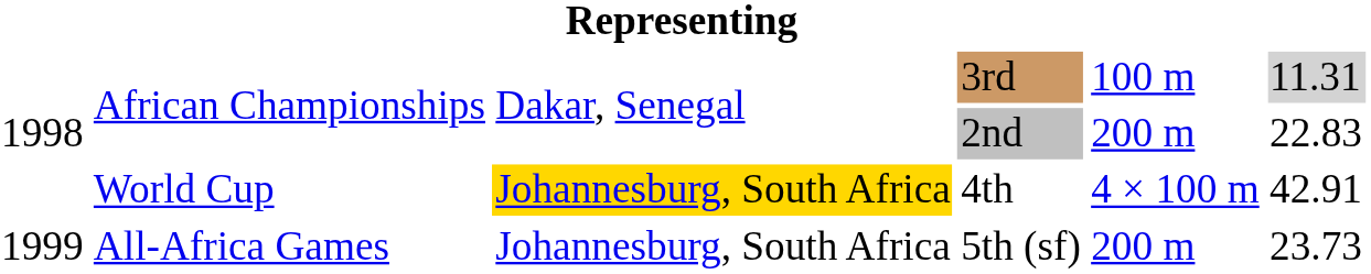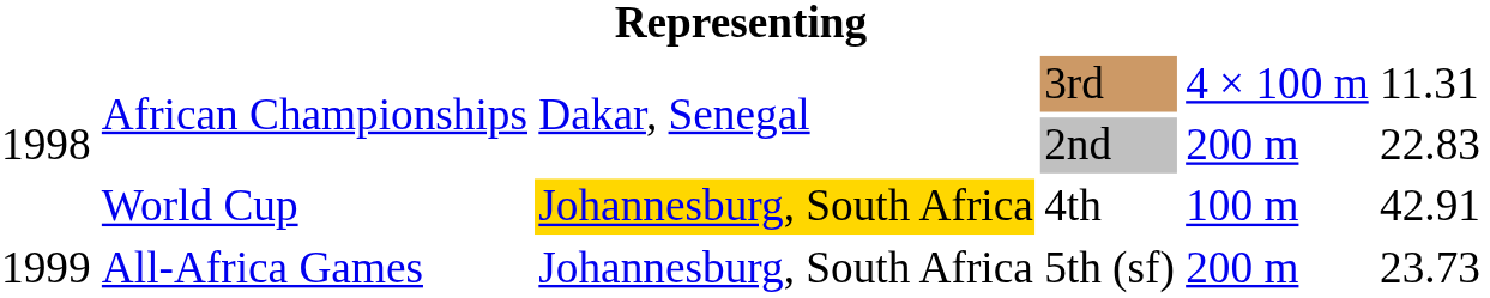 <table>
 <tr>
 <th colspan="6">Representing </th>
 </tr>
 <tr>
 <td rowspan=3>1998</td>
 <td rowspan=2><a href='#'>African Championships</a></td>
 <td rowspan=2><a href='#'>Dakar</a>, <a href='#'>Senegal</a></td>
 <td bgcolor=cc9966>3rd</td>
-<td><a href='#'>100 m</a></td>
-<td style="background: lightgrey;">11.31</td>
+<td><a href='#'>4 × 100 m</a></td>
+<td>11.31</td>
 </tr>
 <tr>
 <td bgcolor=silver>2nd</td>
 <td><a href='#'>200 m</a></td>
 <td>22.83</td>
 </tr>
 <tr>
 <td><a href='#'>World Cup</a></td>
 <td style="background: gold;"><a href='#'>Johannesburg</a>, South Africa</td>
 <td>4th</td>
-<td><a href='#'>4 × 100 m</a></td>
+<td><a href='#'>100 m</a></td>
 <td>42.91</td>
 </tr>
 <tr>
 <td>1999</td>
 <td><a href='#'>All-Africa Games</a></td>
 <td><a href='#'>Johannesburg</a>, South Africa</td>
 <td>5th (sf)</td>
 <td><a href='#'>200 m</a></td>
 <td>23.73</td>
 </tr>
 </table>
